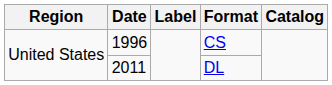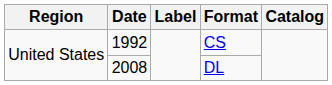 <table class="wikitable">
 <tr>
 <th>Region</th>
 <th>Date</th>
 <th>Label</th>
 <th>Format</th>
 <th>Catalog</th>
 </tr>
 <tr>
 <td rowspan="2">United States</td>
-<td>1996</td>
+<td>1992</td>
 <td rowspan="2"></td>
 <td><a href='#'>CS</a></td>
 <td rowspan="2"></td>
 </tr>
 <tr>
-<td>2011</td>
+<td>2008</td>
 <td><a href='#'>DL</a></td>
 </tr>
 </table>
